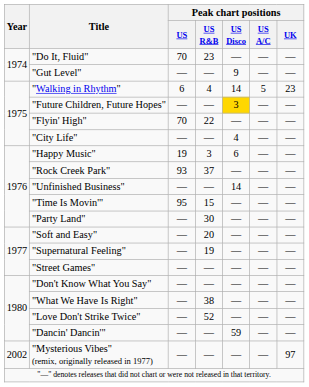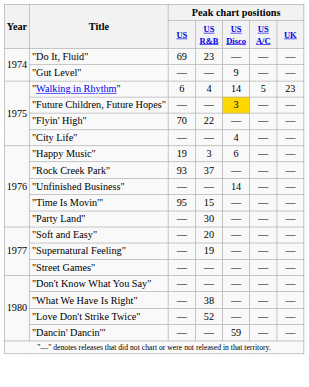 <table class="wikitable">
 <tr>
 <th scope="col" rowspan="2">Year</th>
 <th scope="col" rowspan="2">Title</th>
 <th scope="col" colspan="5">Peak chart positions</th>
 </tr>
 <tr>
 <th style="width:35px;"><small><a href='#'>US</a></small><br></th>
 <th style="width:35px;"><small><a href='#'>US R&B</a></small><br></th>
 <th style="width:35px;"><small><a href='#'>US Disco</a></small><br></th>
 <th style="width:35px;"><small><a href='#'>US A/C</a></small><br></th>
 <th style="width:35px;"><small><a href='#'>UK</a></small><br></th>
 </tr>
 <tr>
 <td rowspan="2">1974</td>
 <td>"Do It, Fluid"</td>
-<td align=center>70</td>
+<td align=center>69</td>
 <td align=center>23</td>
 <td align=center>―</td>
 <td align=center>―</td>
 <td align=center>―</td>
 </tr>
 <tr>
 <td>"Gut Level"</td>
 <td align=center>―</td>
 <td align=center>―</td>
 <td align=center>9</td>
 <td align=center>―</td>
 <td align=center>―</td>
 </tr>
 <tr>
 <td rowspan="4">1975</td>
 <td>"<a href='#'>Walking in Rhythm</a>"</td>
 <td align=center>6</td>
 <td align=center>4</td>
 <td align=center>14</td>
 <td align=center>5</td>
 <td align=center>23</td>
 </tr>
 <tr>
 <td>"Future Children, Future Hopes"</td>
 <td align=center>―</td>
 <td align=center>―</td>
 <td align=center style="background: gold;">3</td>
 <td align=center>―</td>
 <td align=center>―</td>
 </tr>
 <tr>
 <td>"Flyin' High"</td>
 <td align=center>70</td>
 <td align=center>22</td>
 <td align=center>―</td>
 <td align=center>―</td>
 <td align=center>―</td>
 </tr>
 <tr>
 <td>"City Life"</td>
 <td align=center>―</td>
 <td align=center>―</td>
 <td align=center>4</td>
 <td align=center>―</td>
 <td align=center>―</td>
 </tr>
 <tr>
 <td rowspan="5">1976</td>
 <td>"Happy Music"</td>
 <td align=center>19</td>
 <td align=center>3</td>
 <td align=center>6</td>
 <td align=center>―</td>
 <td align=center>―</td>
 </tr>
 <tr>
 <td>"Rock Creek Park"</td>
 <td align=center>93</td>
 <td align=center>37</td>
 <td align=center>―</td>
 <td align=center>―</td>
 <td align=center>―</td>
 </tr>
 <tr>
 <td>"Unfinished Business"</td>
 <td align=center>―</td>
 <td align=center>―</td>
 <td align=center>14</td>
 <td align=center>―</td>
 <td align=center>―</td>
 </tr>
 <tr>
 <td>"Time Is Movin'"</td>
 <td align=center>95</td>
 <td align=center>15</td>
 <td align=center>―</td>
 <td align=center>―</td>
 <td align=center>―</td>
 </tr>
 <tr>
 <td>"Party Land"</td>
 <td align=center>―</td>
 <td align=center>30</td>
 <td align=center>―</td>
 <td align=center>―</td>
 <td align=center>―</td>
 </tr>
 <tr>
 <td rowspan="3">1977</td>
 <td>"Soft and Easy"</td>
 <td align=center>―</td>
 <td align=center>20</td>
 <td align=center>―</td>
 <td align=center>―</td>
 <td align=center>―</td>
 </tr>
 <tr>
 <td>"Supernatural Feeling"</td>
 <td align=center>―</td>
 <td align=center>19</td>
 <td align=center>―</td>
 <td align=center>―</td>
 <td align=center>―</td>
 </tr>
 <tr>
 <td>"Street Games"</td>
 <td align=center>―</td>
 <td align=center>―</td>
 <td align=center>―</td>
 <td align=center>―</td>
 <td align=center>―</td>
 </tr>
 <tr>
 <td rowspan="4">1980</td>
 <td>"Don't Know What You Say"</td>
 <td align=center>―</td>
 <td align=center>―</td>
 <td align=center>―</td>
 <td align=center>―</td>
 <td align=center>―</td>
 </tr>
 <tr>
 <td>"What We Have Is Right"</td>
 <td align=center>―</td>
 <td align=center>38</td>
 <td align=center>―</td>
 <td align=center>―</td>
 <td align=center>―</td>
 </tr>
 <tr>
 <td>"Love Don't Strike Twice"</td>
 <td align=center>―</td>
 <td align=center>52</td>
 <td align=center>―</td>
 <td align=center>―</td>
 <td align=center>―</td>
 </tr>
 <tr>
 <td>"Dancin' Dancin'"</td>
 <td align=center>―</td>
 <td align=center>―</td>
 <td align=center>59</td>
 <td align=center>―</td>
 <td align=center>―</td>
 </tr>
 <tr>
-<td>2002</td>
-<td>"Mysterious Vibes" <br><small>(remix, originally released in 1977)</small></td>
-<td align=center>―</td>
-<td align=center>—</td>
-<td align=center>―</td>
-<td align=center>―</td>
-<td align=center>97</td>
-</tr>
-<tr>
 <td colspan="7" style="text-align:center; font-size:9pt;">"—" denotes releases that did not chart or were not released in that territory.</td>
 </tr>
 </table>
